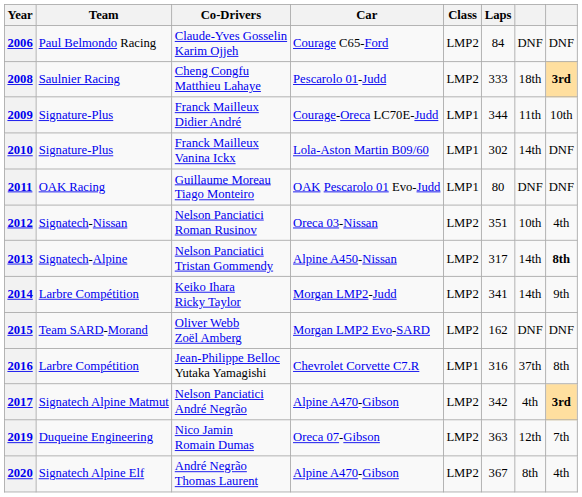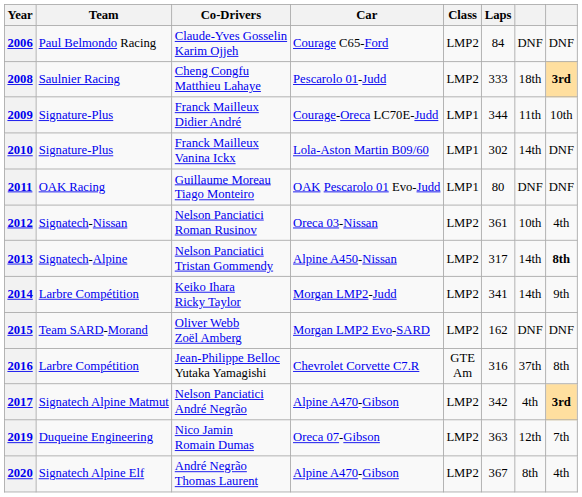 <table class="wikitable" style="text-align:center; font-size:90%">
 <tr>
 <th>Year</th>
 <th>Team</th>
 <th>Co-Drivers</th>
 <th>Car</th>
 <th>Class</th>
 <th>Laps</th>
 <th></th>
 <th></th>
 </tr>
 <tr>
 <th><a href='#'>2006</a></th>
 <td align="left"> <a href='#'>Paul Belmondo</a> Racing</td>
 <td align="left"> <a href='#'>Claude-Yves Gosselin</a><br> <a href='#'>Karim Ojjeh</a></td>
 <td align="left"><a href='#'>Courage</a> C65-<a href='#'>Ford</a></td>
 <td>LMP2</td>
 <td>84</td>
 <td>DNF</td>
 <td>DNF</td>
 </tr>
 <tr>
 <th><a href='#'>2008</a></th>
 <td align="left"> <a href='#'>Saulnier Racing</a></td>
 <td align="left"> <a href='#'>Cheng Congfu</a><br> <a href='#'>Matthieu Lahaye</a></td>
 <td align="left"><a href='#'>Pescarolo 01</a>-<a href='#'>Judd</a></td>
 <td>LMP2</td>
 <td>333</td>
 <td>18th</td>
 <td style="background:#FFDF9F;"><strong>3rd</strong></td>
 </tr>
 <tr>
 <th><a href='#'>2009</a></th>
 <td align="left"> <a href='#'>Signature-Plus</a></td>
 <td align="left"> <a href='#'>Franck Mailleux</a><br> <a href='#'>Didier André</a></td>
 <td align="left"><a href='#'>Courage</a>-<a href='#'>Oreca</a> LC70E-<a href='#'>Judd</a></td>
 <td>LMP1</td>
 <td>344</td>
 <td>11th</td>
 <td>10th</td>
 </tr>
 <tr>
 <th><a href='#'>2010</a></th>
 <td align="left"> <a href='#'>Signature-Plus</a></td>
 <td align="left"> <a href='#'>Franck Mailleux</a><br> <a href='#'>Vanina Ickx</a></td>
 <td align="left"><a href='#'>Lola-Aston Martin B09/60</a></td>
 <td>LMP1</td>
 <td>302</td>
 <td>14th</td>
 <td>DNF</td>
 </tr>
 <tr>
 <th><a href='#'>2011</a></th>
 <td align="left"> <a href='#'>OAK Racing</a></td>
 <td align="left"> <a href='#'>Guillaume Moreau</a><br> <a href='#'>Tiago Monteiro</a></td>
 <td align="left"><a href='#'>OAK</a> <a href='#'>Pescarolo 01</a> Evo-<a href='#'>Judd</a></td>
 <td>LMP1</td>
 <td>80</td>
 <td>DNF</td>
 <td>DNF</td>
 </tr>
 <tr>
 <th><a href='#'>2012</a></th>
 <td align="left"> <a href='#'>Signatech</a>-<a href='#'>Nissan</a></td>
 <td align="left"> <a href='#'>Nelson Panciatici</a><br> <a href='#'>Roman Rusinov</a></td>
 <td align="left"><a href='#'>Oreca 03</a>-<a href='#'>Nissan</a></td>
 <td>LMP2</td>
-<td>351</td>
+<td>361</td>
 <td>10th</td>
 <td>4th</td>
 </tr>
 <tr>
 <th><a href='#'>2013</a></th>
 <td align="left"> <a href='#'>Signatech</a>-<a href='#'>Alpine</a></td>
 <td align="left"> <a href='#'>Nelson Panciatici</a><br> <a href='#'>Tristan Gommendy</a></td>
 <td align="left"><a href='#'>Alpine A450</a>-<a href='#'>Nissan</a></td>
 <td>LMP2</td>
 <td>317</td>
 <td>14th</td>
 <td><strong>8th</strong></td>
 </tr>
 <tr>
 <th><a href='#'>2014</a></th>
 <td align="left"> <a href='#'>Larbre Compétition</a></td>
 <td align="left"> <a href='#'>Keiko Ihara</a><br> <a href='#'>Ricky Taylor</a></td>
 <td align="left"><a href='#'>Morgan LMP2</a>-<a href='#'>Judd</a></td>
 <td>LMP2</td>
 <td>341</td>
 <td>14th</td>
 <td>9th</td>
 </tr>
 <tr>
 <th><a href='#'>2015</a></th>
 <td align="left"> <a href='#'>Team SARD</a>-<a href='#'>Morand</a></td>
 <td align="left"> <a href='#'>Oliver Webb</a><br> <a href='#'>Zoël Amberg</a></td>
 <td align="left"><a href='#'>Morgan LMP2 Evo</a>-<a href='#'>SARD</a></td>
 <td>LMP2</td>
 <td>162</td>
 <td>DNF</td>
 <td>DNF</td>
 </tr>
 <tr>
 <th><a href='#'>2016</a></th>
 <td align="left"> <a href='#'>Larbre Compétition</a></td>
 <td align="left"> <a href='#'>Jean-Philippe Belloc</a><br> Yutaka Yamagishi</td>
 <td align="left"><a href='#'>Chevrolet Corvette C7.R</a></td>
-<td>LMP1</td>
+<td>GTE<br>Am</td>
 <td>316</td>
 <td>37th</td>
 <td>8th</td>
 </tr>
 <tr>
 <th><a href='#'>2017</a></th>
 <td align="left"> <a href='#'>Signatech Alpine Matmut</a></td>
 <td align="left"> <a href='#'>Nelson Panciatici</a><br> <a href='#'>André Negrão</a></td>
 <td align="left"><a href='#'>Alpine A470</a>-<a href='#'>Gibson</a></td>
 <td>LMP2</td>
 <td>342</td>
 <td>4th</td>
 <td style="background:#ffdf9f;"><strong>3rd</strong></td>
 </tr>
 <tr>
 <th><a href='#'>2019</a></th>
 <td align="left"> <a href='#'>Duqueine Engineering</a></td>
 <td align="left"> <a href='#'>Nico Jamin</a><br> <a href='#'>Romain Dumas</a></td>
 <td align="left"><a href='#'>Oreca 07</a>-<a href='#'>Gibson</a></td>
 <td>LMP2</td>
 <td>363</td>
 <td>12th</td>
 <td>7th</td>
 </tr>
 <tr>
 <th><a href='#'>2020</a></th>
 <td align="left"> <a href='#'>Signatech Alpine Elf</a></td>
 <td align="left"> <a href='#'>André Negrão</a><br> <a href='#'>Thomas Laurent</a></td>
 <td align="left"><a href='#'>Alpine A470</a>-<a href='#'>Gibson</a></td>
 <td>LMP2</td>
 <td>367</td>
 <td>8th</td>
 <td>4th</td>
 </tr>
 </table>
